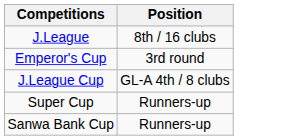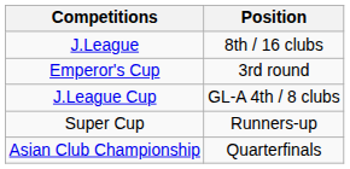 <table class="wikitable" style="text-align:center;">
 <tr>
 <th>Competitions</th>
 <th>Position</th>
 </tr>
 <tr>
 <td><a href='#'>J.League</a></td>
 <td>8th / 16 clubs</td>
 </tr>
 <tr>
 <td><a href='#'>Emperor's Cup</a></td>
 <td>3rd round</td>
 </tr>
 <tr>
 <td><a href='#'>J.League Cup</a></td>
 <td>GL-A 4th / 8 clubs</td>
 </tr>
 <tr>
 <td>Super Cup</td>
 <td>Runners-up</td>
 </tr>
 <tr>
-<td>Sanwa Bank Cup</td>
-<td>Runners-up</td>
+<td><a href='#'>Asian Club Championship</a></td>
+<td>Quarterfinals</td>
 </tr>
 </table>
